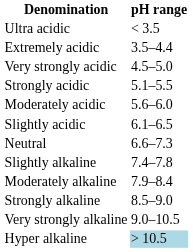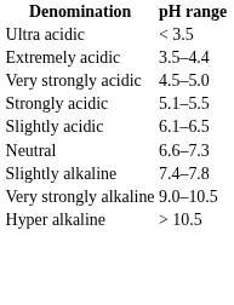 <table>
 <tr>
 <th scope="col">Denomination</th>
 <th scope="col">pH range</th>
 </tr>
 <tr>
 <td>Ultra acidic</td>
 <td>< 3.5</td>
 </tr>
 <tr>
 <td>Extremely acidic</td>
 <td>3.5–4.4</td>
 </tr>
 <tr>
 <td>Very strongly acidic</td>
 <td>4.5–5.0</td>
 </tr>
 <tr>
 <td>Strongly acidic</td>
 <td>5.1–5.5</td>
 </tr>
 <tr>
-<td>Moderately acidic</td>
-<td>5.6–6.0</td>
-</tr>
-<tr>
 <td>Slightly acidic</td>
 <td>6.1–6.5</td>
 </tr>
 <tr>
 <td>Neutral</td>
 <td>6.6–7.3</td>
 </tr>
 <tr>
 <td>Slightly alkaline</td>
 <td>7.4–7.8</td>
 </tr>
 <tr>
-<td>Moderately alkaline</td>
-<td>7.9–8.4</td>
-</tr>
-<tr>
-<td>Strongly alkaline</td>
-<td>8.5–9.0</td>
-</tr>
-<tr>
 <td>Very strongly alkaline</td>
 <td>9.0–10.5</td>
 </tr>
 <tr>
 <td>Hyper alkaline</td>
-<td style="background: lightblue;">> 10.5</td>
+<td>> 10.5</td>
 </tr>
 </table>
